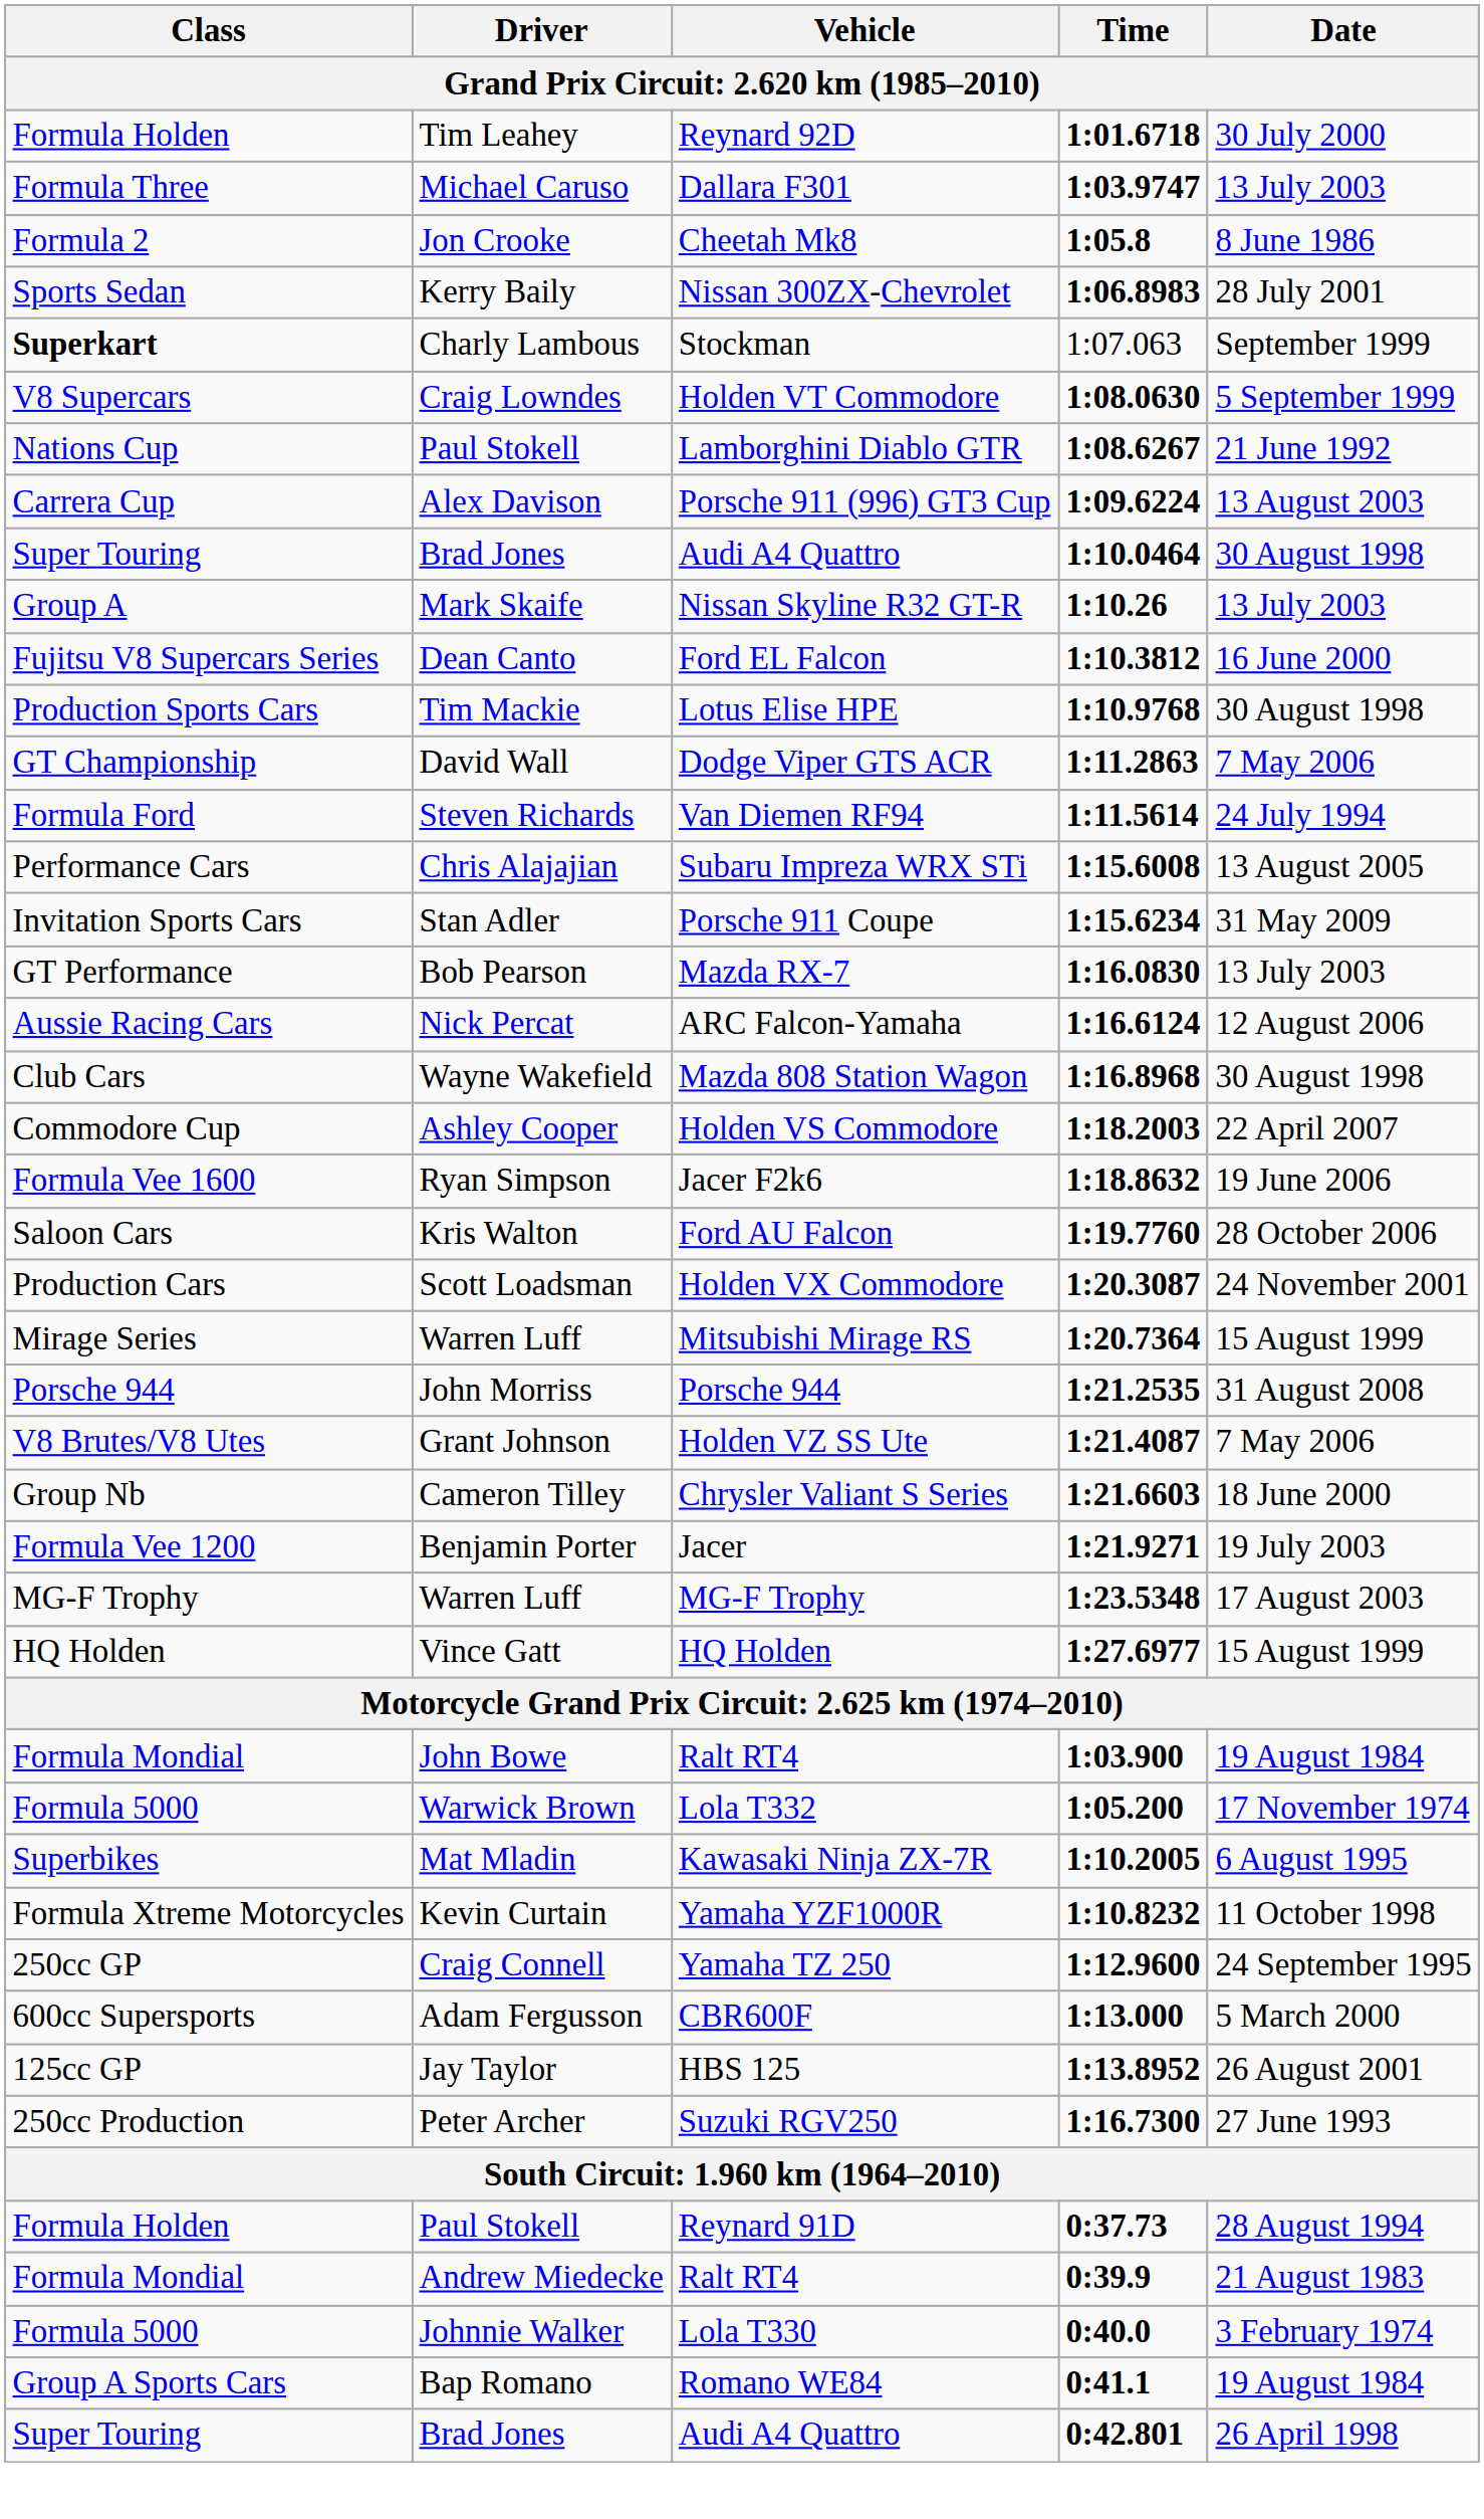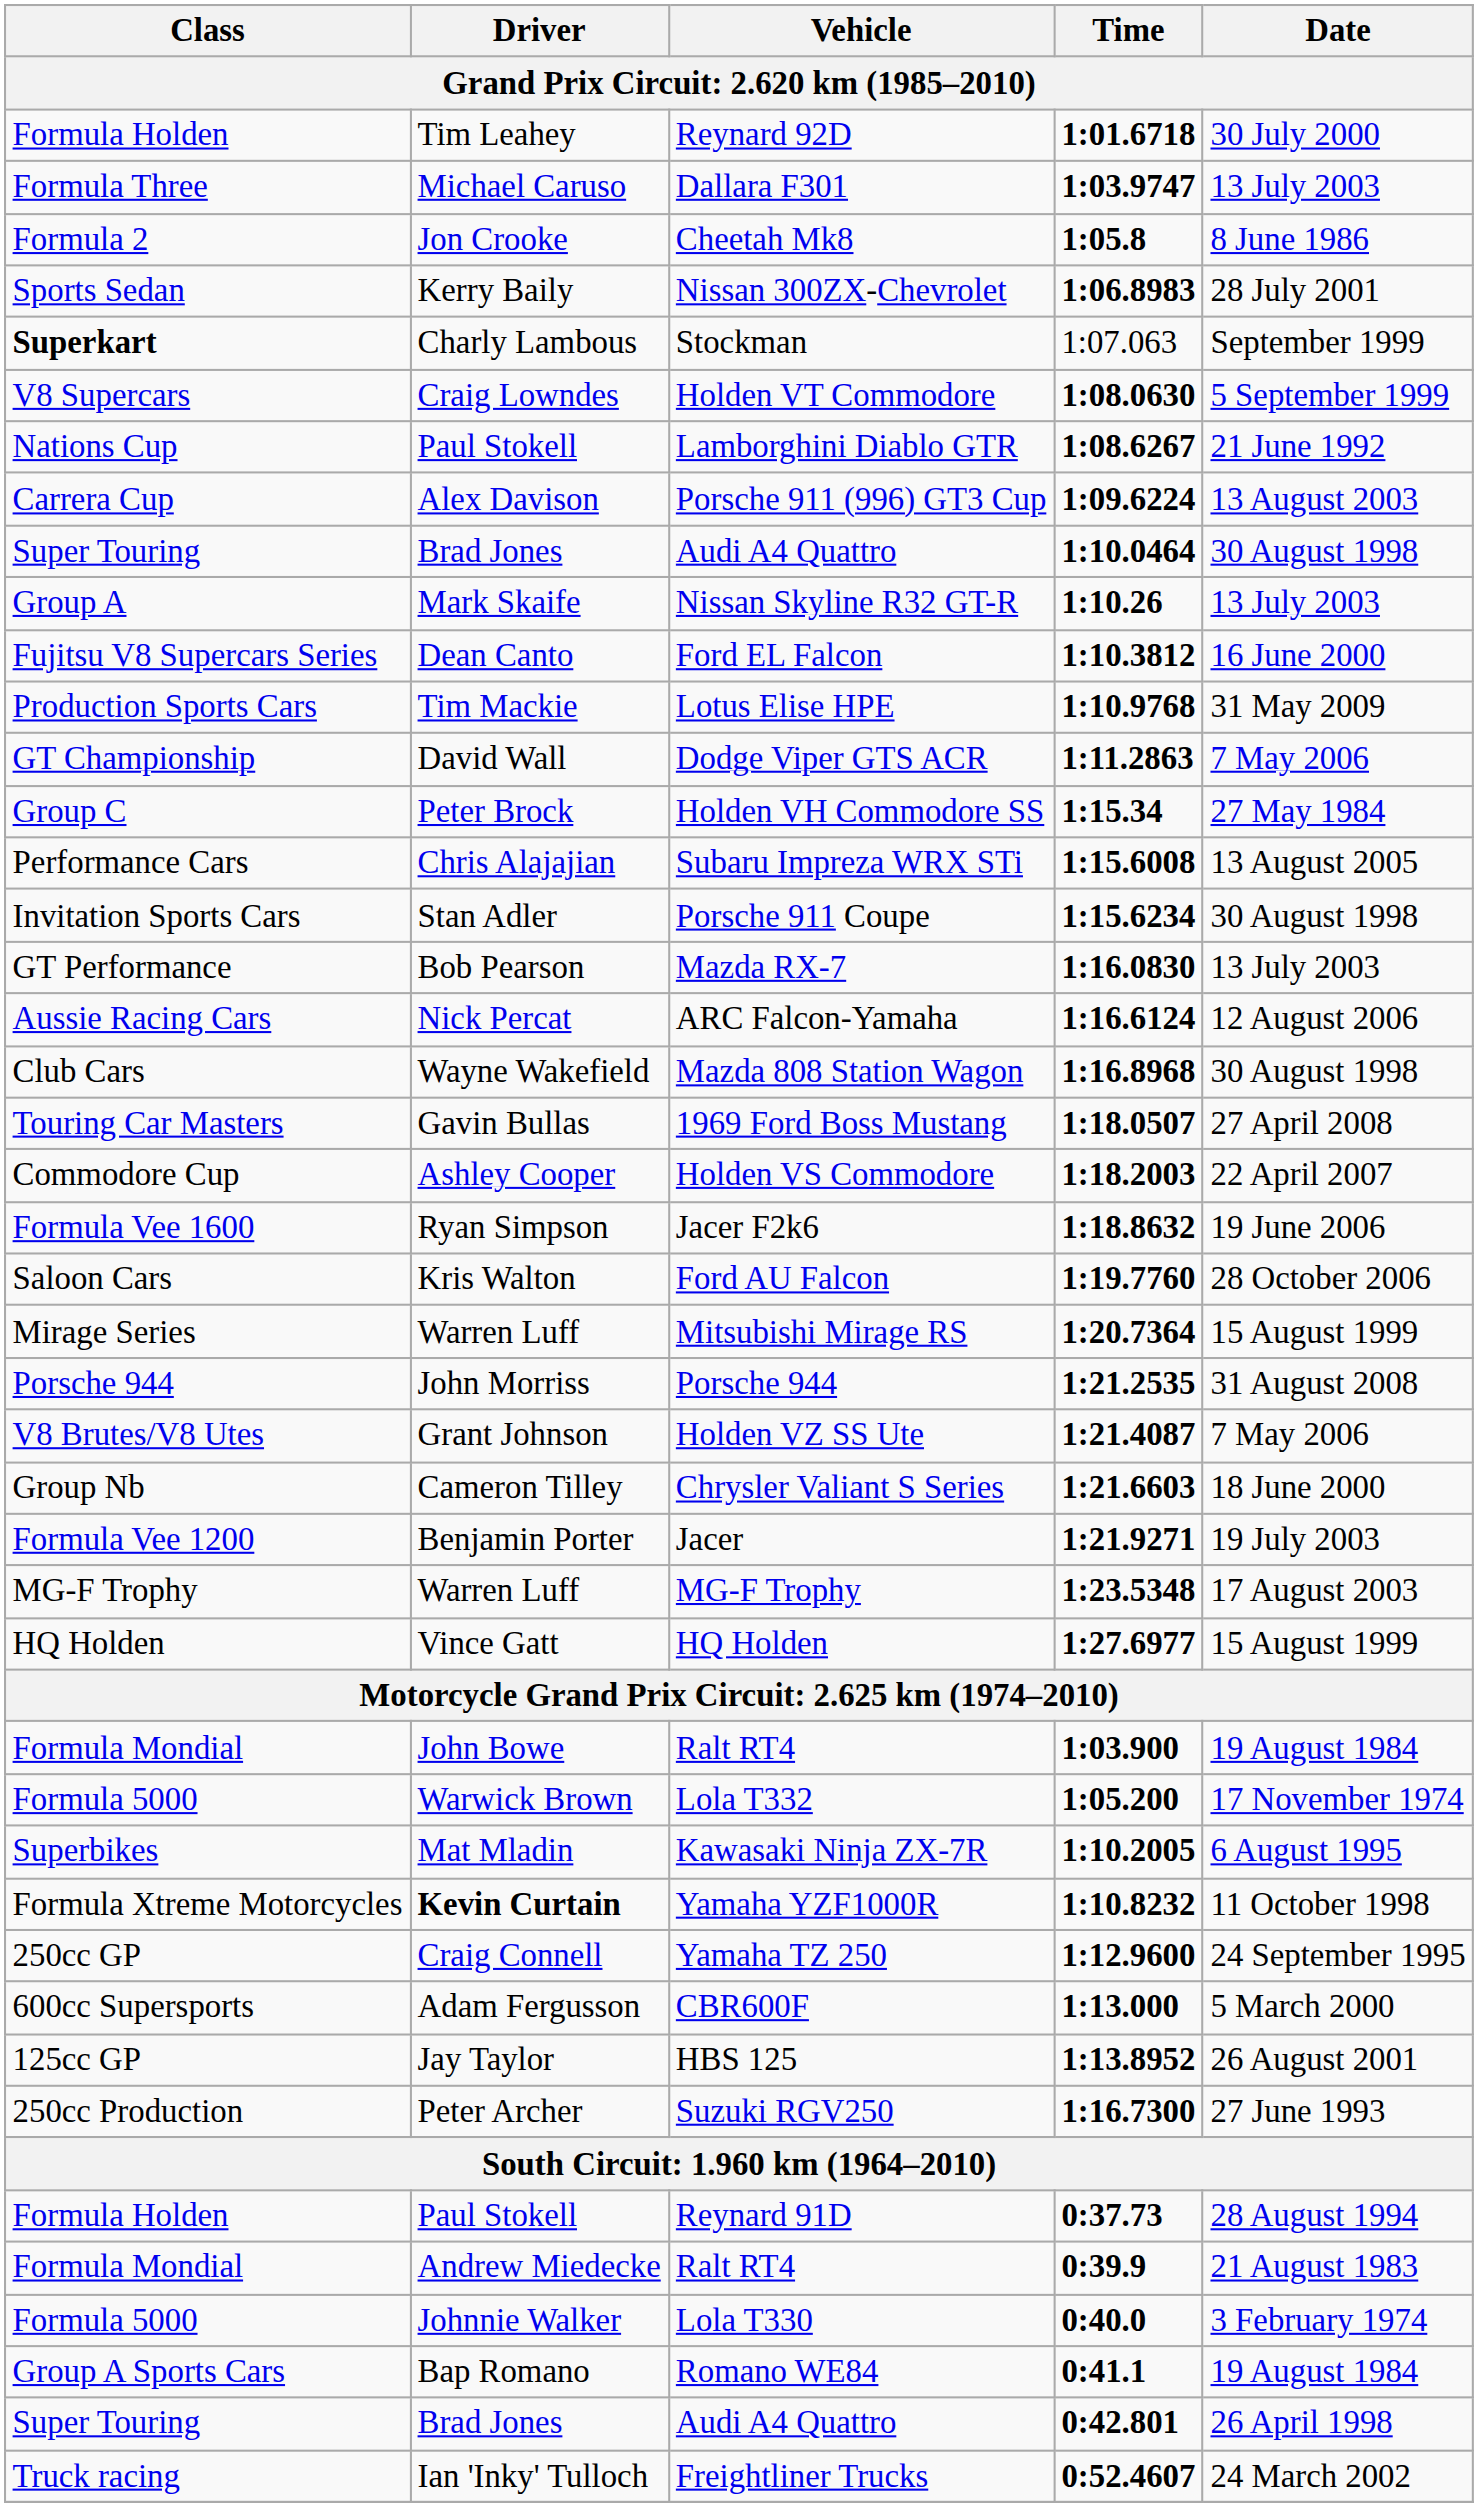 <table class="wikitable">
 <tr>
 <th>Class</th>
 <th>Driver</th>
 <th>Vehicle</th>
 <th>Time</th>
 <th>Date</th>
 </tr>
 <tr>
 <th colspan=5>Grand Prix Circuit: 2.620 km (1985–2010)</th>
 </tr>
 <tr>
 <td><a href='#'>Formula Holden</a></td>
 <td>Tim Leahey</td>
 <td><a href='#'>Reynard 92D</a></td>
 <td><strong>1:01.6718</strong></td>
 <td><a href='#'>30 July 2000</a></td>
 </tr>
 <tr>
 <td><a href='#'>Formula Three</a></td>
 <td><a href='#'>Michael Caruso</a></td>
 <td><a href='#'>Dallara F301</a></td>
 <td><strong>1:03.9747</strong></td>
 <td><a href='#'>13 July 2003</a></td>
 </tr>
 <tr>
 <td><a href='#'>Formula 2</a></td>
 <td><a href='#'>Jon Crooke</a></td>
 <td><a href='#'>Cheetah Mk8</a></td>
 <td><strong>1:05.8</strong></td>
 <td><a href='#'>8 June 1986</a></td>
 </tr>
 <tr>
 <td><a href='#'>Sports Sedan</a></td>
 <td>Kerry Baily</td>
 <td><a href='#'>Nissan 300ZX</a>-<a href='#'>Chevrolet</a></td>
 <td><strong>1:06.8983</strong></td>
 <td>28 July 2001</td>
 </tr>
 <tr>
 <td><strong>Superkart</strong></td>
 <td>Charly Lambous</td>
 <td>Stockman</td>
 <td>1:07.063</td>
 <td>September 1999</td>
 </tr>
 <tr>
 <td><a href='#'>V8 Supercars</a></td>
 <td><a href='#'>Craig Lowndes</a></td>
 <td><a href='#'>Holden VT Commodore</a></td>
 <td><strong>1:08.0630</strong></td>
 <td><a href='#'>5 September 1999</a></td>
 </tr>
 <tr>
 <td><a href='#'>Nations Cup</a></td>
 <td><a href='#'>Paul Stokell</a></td>
 <td><a href='#'>Lamborghini Diablo GTR</a></td>
 <td><strong>1:08.6267</strong></td>
 <td><a href='#'>21 June 1992</a></td>
 </tr>
 <tr>
 <td><a href='#'>Carrera Cup</a></td>
 <td><a href='#'>Alex Davison</a></td>
 <td><a href='#'>Porsche 911 (996) GT3 Cup</a></td>
 <td><strong>1:09.6224</strong></td>
 <td><a href='#'>13 August 2003</a></td>
 </tr>
 <tr>
 <td><a href='#'>Super Touring</a></td>
 <td><a href='#'>Brad Jones</a></td>
 <td><a href='#'>Audi A4 Quattro</a></td>
 <td><strong>1:10.0464</strong></td>
 <td><a href='#'>30 August 1998</a></td>
 </tr>
 <tr>
 <td><a href='#'>Group A</a></td>
 <td><a href='#'>Mark Skaife</a></td>
 <td><a href='#'>Nissan Skyline R32 GT-R</a></td>
 <td><strong>1:10.26</strong></td>
 <td><a href='#'>13 July 2003</a></td>
 </tr>
 <tr>
 <td><a href='#'>Fujitsu V8 Supercars Series</a></td>
 <td><a href='#'>Dean Canto</a></td>
 <td><a href='#'>Ford EL Falcon</a></td>
 <td><strong>1:10.3812</strong></td>
 <td><a href='#'>16 June 2000</a></td>
 </tr>
 <tr>
 <td><a href='#'>Production Sports Cars</a></td>
 <td><a href='#'>Tim Mackie</a></td>
 <td><a href='#'>Lotus Elise HPE</a></td>
 <td><strong>1:10.9768</strong></td>
-<td>30 August 1998</td>
+<td>31 May 2009</td>
 </tr>
 <tr>
 <td><a href='#'>GT Championship</a></td>
 <td>David Wall</td>
 <td><a href='#'>Dodge Viper GTS ACR</a></td>
 <td><strong>1:11.2863</strong></td>
 <td><a href='#'>7 May 2006</a></td>
 </tr>
 <tr>
-<td><a href='#'>Formula Ford</a></td>
-<td><a href='#'>Steven Richards</a></td>
-<td><a href='#'>Van Diemen RF94</a></td>
-<td><strong>1:11.5614</strong></td>
-<td><a href='#'>24 July 1994</a></td>
+<td><a href='#'>Group C</a></td>
+<td><a href='#'>Peter Brock</a></td>
+<td><a href='#'>Holden VH Commodore SS</a></td>
+<td><strong>1:15.34</strong></td>
+<td><a href='#'>27 May 1984</a></td>
 </tr>
 <tr>
 <td>Performance Cars</td>
 <td><a href='#'>Chris Alajajian</a></td>
 <td><a href='#'>Subaru Impreza WRX STi</a></td>
 <td><strong>1:15.6008</strong></td>
 <td>13 August 2005</td>
 </tr>
 <tr>
 <td>Invitation Sports Cars</td>
 <td>Stan Adler</td>
 <td><a href='#'>Porsche 911</a> Coupe</td>
 <td><strong>1:15.6234</strong></td>
-<td>31 May 2009</td>
+<td>30 August 1998</td>
 </tr>
 <tr>
 <td>GT Performance</td>
 <td>Bob Pearson</td>
 <td><a href='#'>Mazda RX-7</a></td>
 <td><strong>1:16.0830</strong></td>
 <td>13 July 2003</td>
 </tr>
 <tr>
 <td><a href='#'>Aussie Racing Cars</a></td>
 <td><a href='#'>Nick Percat</a></td>
 <td>ARC Falcon-Yamaha</td>
 <td><strong>1:16.6124</strong></td>
 <td>12 August 2006</td>
 </tr>
 <tr>
 <td>Club Cars</td>
 <td>Wayne Wakefield</td>
 <td><a href='#'>Mazda 808 Station Wagon</a></td>
 <td><strong>1:16.8968</strong></td>
 <td>30 August 1998</td>
 </tr>
 <tr>
+<td><a href='#'>Touring Car Masters</a></td>
+<td>Gavin Bullas</td>
+<td><a href='#'>1969 Ford Boss Mustang</a></td>
+<td><strong>1:18.0507</strong></td>
+<td>27 April 2008</td>
+</tr>
+<tr>
 <td>Commodore Cup</td>
 <td><a href='#'>Ashley Cooper</a></td>
 <td><a href='#'>Holden VS Commodore</a></td>
 <td><strong>1:18.2003</strong></td>
 <td>22 April 2007</td>
 </tr>
 <tr>
 <td><a href='#'>Formula Vee 1600</a></td>
 <td>Ryan Simpson</td>
 <td>Jacer F2k6</td>
 <td><strong>1:18.8632</strong></td>
 <td>19 June 2006</td>
 </tr>
 <tr>
 <td>Saloon Cars</td>
 <td>Kris Walton</td>
 <td><a href='#'>Ford AU Falcon</a></td>
 <td><strong>1:19.7760</strong></td>
 <td>28 October 2006</td>
-</tr>
-<tr>
-<td>Production Cars</td>
-<td>Scott Loadsman</td>
-<td><a href='#'>Holden VX Commodore</a></td>
-<td><strong>1:20.3087</strong></td>
-<td>24 November 2001</td>
 </tr>
 <tr>
 <td>Mirage Series</td>
 <td>Warren Luff</td>
 <td><a href='#'>Mitsubishi Mirage RS</a></td>
 <td><strong>1:20.7364</strong></td>
 <td>15 August 1999</td>
 </tr>
 <tr>
 <td><a href='#'>Porsche 944</a></td>
 <td>John Morriss</td>
 <td><a href='#'>Porsche 944</a></td>
 <td><strong>1:21.2535</strong></td>
 <td>31 August 2008</td>
 </tr>
 <tr>
 <td><a href='#'>V8 Brutes/V8 Utes</a></td>
 <td>Grant Johnson</td>
 <td><a href='#'>Holden VZ SS Ute</a></td>
 <td><strong>1:21.4087</strong></td>
 <td>7 May 2006</td>
 </tr>
 <tr>
 <td>Group Nb</td>
 <td>Cameron Tilley</td>
 <td><a href='#'>Chrysler Valiant S Series</a></td>
 <td><strong>1:21.6603</strong></td>
 <td>18 June 2000</td>
 </tr>
 <tr>
 <td><a href='#'>Formula Vee 1200</a></td>
 <td>Benjamin Porter</td>
 <td>Jacer</td>
 <td><strong>1:21.9271</strong></td>
 <td>19 July 2003</td>
 </tr>
 <tr>
 <td>MG-F Trophy</td>
 <td>Warren Luff</td>
 <td><a href='#'>MG-F Trophy</a></td>
 <td><strong>1:23.5348</strong></td>
 <td>17 August 2003</td>
 </tr>
 <tr>
 <td>HQ Holden</td>
 <td>Vince Gatt</td>
 <td><a href='#'>HQ Holden</a></td>
 <td><strong>1:27.6977</strong></td>
 <td>15 August 1999</td>
 </tr>
 <tr>
 <th colspan=5>Motorcycle Grand Prix Circuit: 2.625 km (1974–2010)</th>
 </tr>
 <tr>
 <td><a href='#'>Formula Mondial</a></td>
 <td><a href='#'>John Bowe</a></td>
 <td><a href='#'>Ralt RT4</a></td>
 <td><strong>1:03.900</strong></td>
 <td><a href='#'>19 August 1984</a></td>
 </tr>
 <tr>
 <td><a href='#'>Formula 5000</a></td>
 <td><a href='#'>Warwick Brown</a></td>
 <td><a href='#'>Lola T332</a></td>
 <td><strong>1:05.200</strong></td>
 <td><a href='#'>17 November 1974</a></td>
 </tr>
 <tr>
 <td><a href='#'>Superbikes</a></td>
 <td><a href='#'>Mat Mladin</a></td>
 <td><a href='#'>Kawasaki Ninja ZX-7R</a></td>
 <td><strong>1:10.2005</strong></td>
 <td><a href='#'>6 August 1995</a></td>
 </tr>
 <tr>
 <td>Formula Xtreme Motorcycles</td>
-<td>Kevin Curtain</td>
+<td><strong>Kevin Curtain</strong></td>
 <td><a href='#'>Yamaha YZF1000R</a></td>
 <td><strong>1:10.8232</strong></td>
 <td>11 October 1998</td>
 </tr>
 <tr>
 <td>250cc GP</td>
 <td><a href='#'>Craig Connell</a></td>
 <td><a href='#'>Yamaha TZ 250</a></td>
 <td><strong>1:12.9600</strong></td>
 <td>24 September 1995</td>
 </tr>
 <tr>
 <td>600cc Supersports</td>
 <td>Adam Fergusson</td>
 <td><a href='#'>CBR600F</a></td>
 <td><strong>1:13.000</strong></td>
 <td>5 March 2000</td>
 </tr>
 <tr>
 <td>125cc GP</td>
 <td>Jay Taylor</td>
 <td>HBS 125</td>
 <td><strong>1:13.8952</strong></td>
 <td>26 August 2001</td>
 </tr>
 <tr>
 <td>250cc Production</td>
 <td>Peter Archer</td>
 <td><a href='#'>Suzuki RGV250</a></td>
 <td><strong>1:16.7300</strong></td>
 <td>27 June 1993</td>
 </tr>
 <tr>
 <th colspan=5>South Circuit: 1.960 km (1964–2010)</th>
 </tr>
 <tr>
 <td><a href='#'>Formula Holden</a></td>
 <td><a href='#'>Paul Stokell</a></td>
 <td><a href='#'>Reynard 91D</a></td>
 <td><strong>0:37.73</strong></td>
 <td><a href='#'>28 August 1994</a></td>
 </tr>
 <tr>
 <td><a href='#'>Formula Mondial</a></td>
 <td><a href='#'>Andrew Miedecke</a></td>
 <td><a href='#'>Ralt RT4</a></td>
 <td><strong>0:39.9</strong></td>
 <td><a href='#'>21 August 1983</a></td>
 </tr>
 <tr>
 <td><a href='#'>Formula 5000</a></td>
 <td><a href='#'>Johnnie Walker</a></td>
 <td><a href='#'>Lola T330</a></td>
 <td><strong>0:40.0</strong></td>
 <td><a href='#'>3 February 1974</a></td>
 </tr>
 <tr>
 <td><a href='#'>Group A Sports Cars</a></td>
 <td>Bap Romano</td>
 <td><a href='#'>Romano WE84</a></td>
 <td><strong>0:41.1</strong></td>
 <td><a href='#'>19 August 1984</a></td>
 </tr>
 <tr>
 <td><a href='#'>Super Touring</a></td>
 <td><a href='#'>Brad Jones</a></td>
 <td><a href='#'>Audi A4 Quattro</a></td>
 <td><strong>0:42.801</strong></td>
 <td><a href='#'>26 April 1998</a></td>
 </tr>
 <tr>
+<td><a href='#'>Truck racing</a></td>
+<td>Ian 'Inky' Tulloch</td>
+<td><a href='#'>Freightliner Trucks</a></td>
+<td><strong>0:52.4607</strong></td>
+<td>24 March 2002</td>
+</tr>
+<tr>
 </tr>
 </table>
